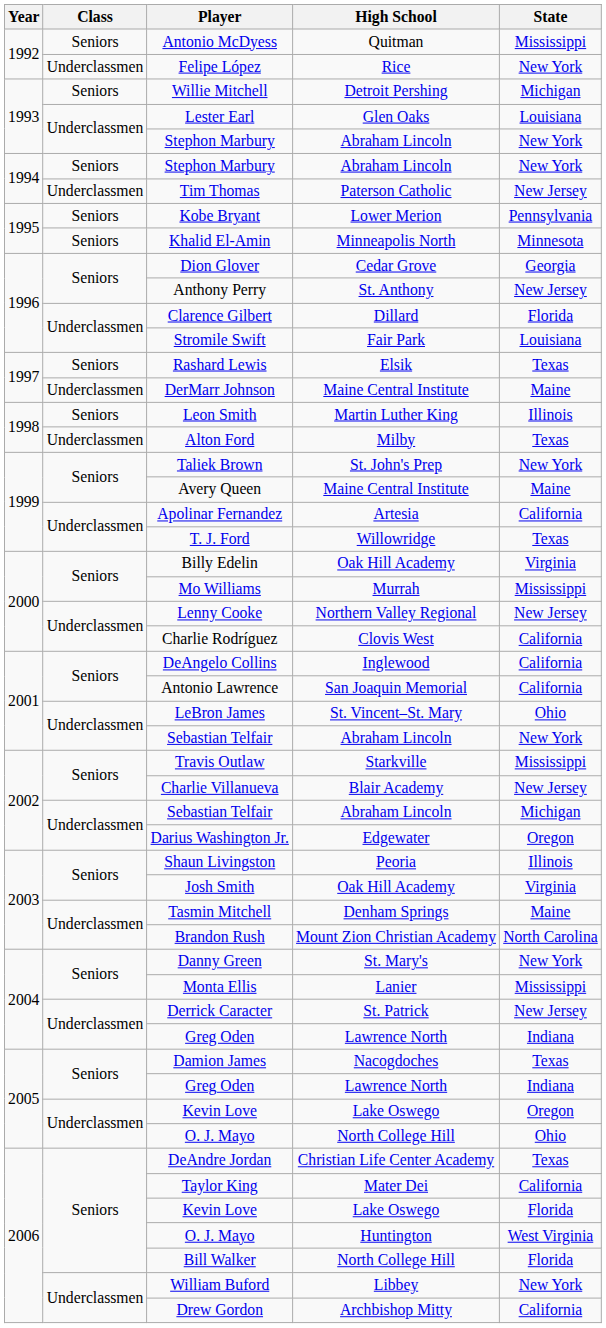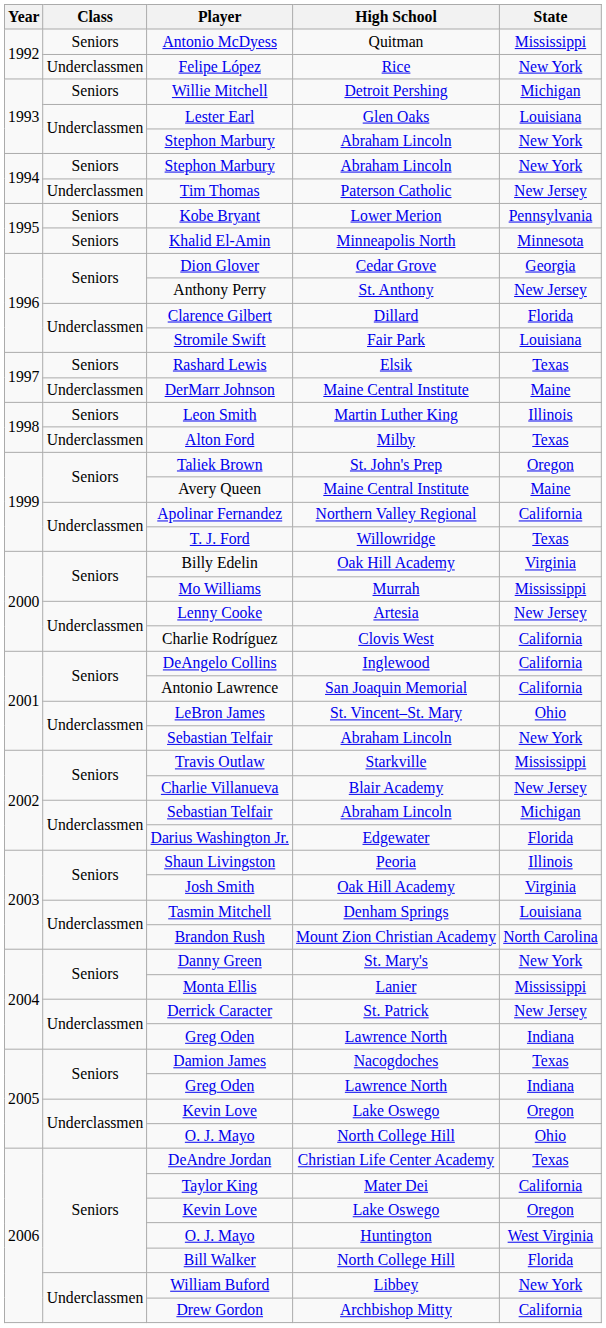 <table class="wikitable sortable" style="text-align:center;">
 <tr>
 <th>Year</th>
 <th>Class</th>
 <th>Player</th>
 <th>High School</th>
 <th>State</th>
 </tr>
 <tr>
 <td rowspan=2>1992</td>
 <td>Seniors</td>
 <td><a href='#'>Antonio McDyess</a></td>
 <td>Quitman</td>
 <td><a href='#'>Mississippi</a></td>
 </tr>
 <tr>
 <td>Underclassmen</td>
 <td><a href='#'>Felipe López</a></td>
 <td><a href='#'>Rice</a></td>
 <td><a href='#'>New York</a></td>
 </tr>
 <tr>
 <td rowspan=3>1993</td>
 <td>Seniors</td>
 <td><a href='#'>Willie Mitchell</a></td>
 <td><a href='#'>Detroit Pershing</a></td>
 <td><a href='#'>Michigan</a></td>
 </tr>
 <tr>
 <td rowspan=2>Underclassmen</td>
 <td><a href='#'>Lester Earl</a></td>
 <td><a href='#'>Glen Oaks</a></td>
 <td><a href='#'>Louisiana</a></td>
 </tr>
 <tr>
 <td><a href='#'>Stephon Marbury</a></td>
 <td><a href='#'>Abraham Lincoln</a></td>
 <td><a href='#'>New York</a></td>
 </tr>
 <tr>
 <td rowspan=2>1994</td>
 <td>Seniors</td>
 <td><a href='#'>Stephon Marbury</a></td>
 <td><a href='#'>Abraham Lincoln</a></td>
 <td><a href='#'>New York</a></td>
 </tr>
 <tr>
 <td>Underclassmen</td>
 <td><a href='#'>Tim Thomas</a></td>
 <td><a href='#'>Paterson Catholic</a></td>
 <td><a href='#'>New Jersey</a></td>
 </tr>
 <tr>
 <td rowspan=2>1995</td>
 <td>Seniors</td>
 <td><a href='#'>Kobe Bryant</a></td>
 <td><a href='#'>Lower Merion</a></td>
 <td><a href='#'>Pennsylvania</a></td>
 </tr>
 <tr>
 <td>Seniors</td>
 <td><a href='#'>Khalid El-Amin</a></td>
 <td><a href='#'>Minneapolis North</a></td>
 <td><a href='#'>Minnesota</a></td>
 </tr>
 <tr>
 <td rowspan=4>1996</td>
 <td rowspan=2>Seniors</td>
 <td><a href='#'>Dion Glover</a></td>
 <td><a href='#'>Cedar Grove</a></td>
 <td><a href='#'>Georgia</a></td>
 </tr>
 <tr>
 <td>Anthony Perry</td>
 <td><a href='#'>St. Anthony</a></td>
 <td><a href='#'>New Jersey</a></td>
 </tr>
 <tr>
 <td rowspan=2>Underclassmen</td>
 <td><a href='#'>Clarence Gilbert</a></td>
 <td><a href='#'>Dillard</a></td>
 <td><a href='#'>Florida</a></td>
 </tr>
 <tr>
 <td><a href='#'>Stromile Swift</a></td>
 <td><a href='#'>Fair Park</a></td>
 <td><a href='#'>Louisiana</a></td>
 </tr>
 <tr>
 <td rowspan=2>1997</td>
 <td>Seniors</td>
 <td><a href='#'>Rashard Lewis</a></td>
 <td><a href='#'>Elsik</a></td>
 <td><a href='#'>Texas</a></td>
 </tr>
 <tr>
 <td>Underclassmen</td>
 <td><a href='#'>DerMarr Johnson</a></td>
 <td><a href='#'>Maine Central Institute</a></td>
 <td><a href='#'>Maine</a></td>
 </tr>
 <tr>
 <td rowspan=2>1998</td>
 <td>Seniors</td>
 <td><a href='#'>Leon Smith</a></td>
 <td><a href='#'>Martin Luther King</a></td>
 <td><a href='#'>Illinois</a></td>
 </tr>
 <tr>
 <td>Underclassmen</td>
 <td><a href='#'>Alton Ford</a></td>
 <td><a href='#'>Milby</a></td>
 <td><a href='#'>Texas</a></td>
 </tr>
 <tr>
 <td rowspan=4>1999</td>
 <td rowspan=2>Seniors</td>
 <td><a href='#'>Taliek Brown</a></td>
 <td><a href='#'>St. John's Prep</a></td>
-<td><a href='#'>New York</a></td>
+<td><a href='#'>Oregon</a></td>
 </tr>
 <tr>
 <td>Avery Queen</td>
 <td><a href='#'>Maine Central Institute</a></td>
 <td><a href='#'>Maine</a></td>
 </tr>
 <tr>
 <td rowspan=2>Underclassmen</td>
 <td><a href='#'>Apolinar Fernandez</a></td>
-<td><a href='#'>Artesia</a></td>
+<td><a href='#'>Northern Valley Regional</a></td>
 <td><a href='#'>California</a></td>
 </tr>
 <tr>
 <td><a href='#'>T. J. Ford</a></td>
 <td><a href='#'>Willowridge</a></td>
 <td><a href='#'>Texas</a></td>
 </tr>
 <tr>
 <td rowspan=4>2000</td>
 <td rowspan=2>Seniors</td>
 <td>Billy Edelin</td>
 <td><a href='#'>Oak Hill Academy</a></td>
 <td><a href='#'>Virginia</a></td>
 </tr>
 <tr>
 <td><a href='#'>Mo Williams</a></td>
 <td><a href='#'>Murrah</a></td>
 <td><a href='#'>Mississippi</a></td>
 </tr>
 <tr>
 <td rowspan=2>Underclassmen</td>
 <td><a href='#'>Lenny Cooke</a></td>
-<td><a href='#'>Northern Valley Regional</a></td>
+<td><a href='#'>Artesia</a></td>
 <td><a href='#'>New Jersey</a></td>
 </tr>
 <tr>
 <td>Charlie Rodríguez</td>
 <td><a href='#'>Clovis West</a></td>
 <td><a href='#'>California</a></td>
 </tr>
 <tr>
 <td rowspan=4>2001</td>
 <td rowspan=2>Seniors</td>
 <td><a href='#'>DeAngelo Collins</a></td>
 <td><a href='#'>Inglewood</a></td>
 <td><a href='#'>California</a></td>
 </tr>
 <tr>
 <td>Antonio Lawrence</td>
 <td><a href='#'>San Joaquin Memorial</a></td>
 <td><a href='#'>California</a></td>
 </tr>
 <tr>
 <td rowspan=2>Underclassmen</td>
 <td><a href='#'>LeBron James</a></td>
 <td><a href='#'>St. Vincent–St. Mary</a></td>
 <td><a href='#'>Ohio</a></td>
 </tr>
 <tr>
 <td><a href='#'>Sebastian Telfair</a></td>
 <td><a href='#'>Abraham Lincoln</a></td>
 <td><a href='#'>New York</a></td>
 </tr>
 <tr>
 <td rowspan=4>2002</td>
 <td rowspan=2>Seniors</td>
 <td><a href='#'>Travis Outlaw</a></td>
 <td><a href='#'>Starkville</a></td>
 <td><a href='#'>Mississippi</a></td>
 </tr>
 <tr>
 <td><a href='#'>Charlie Villanueva</a></td>
 <td><a href='#'>Blair Academy</a></td>
 <td><a href='#'>New Jersey</a></td>
 </tr>
 <tr>
 <td rowspan=2>Underclassmen</td>
 <td><a href='#'>Sebastian Telfair</a></td>
 <td><a href='#'>Abraham Lincoln</a></td>
 <td><a href='#'>Michigan</a></td>
 </tr>
 <tr>
 <td><a href='#'>Darius Washington Jr.</a></td>
 <td><a href='#'>Edgewater</a></td>
-<td><a href='#'>Oregon</a></td>
+<td><a href='#'>Florida</a></td>
 </tr>
 <tr>
 <td rowspan=4>2003</td>
 <td rowspan=2>Seniors</td>
 <td><a href='#'>Shaun Livingston</a></td>
 <td><a href='#'>Peoria</a></td>
 <td><a href='#'>Illinois</a></td>
 </tr>
 <tr>
 <td><a href='#'>Josh Smith</a></td>
 <td><a href='#'>Oak Hill Academy</a></td>
 <td><a href='#'>Virginia</a></td>
 </tr>
 <tr>
 <td rowspan=2>Underclassmen</td>
 <td><a href='#'>Tasmin Mitchell</a></td>
 <td><a href='#'>Denham Springs</a></td>
-<td><a href='#'>Maine</a></td>
+<td><a href='#'>Louisiana</a></td>
 </tr>
 <tr>
 <td><a href='#'>Brandon Rush</a></td>
 <td><a href='#'>Mount Zion Christian Academy</a></td>
 <td><a href='#'>North Carolina</a></td>
 </tr>
 <tr>
 <td rowspan=4>2004</td>
 <td rowspan=2>Seniors</td>
 <td><a href='#'>Danny Green</a></td>
 <td><a href='#'>St. Mary's</a></td>
 <td><a href='#'>New York</a></td>
 </tr>
 <tr>
 <td><a href='#'>Monta Ellis</a></td>
 <td><a href='#'>Lanier</a></td>
 <td><a href='#'>Mississippi</a></td>
 </tr>
 <tr>
 <td rowspan=2>Underclassmen</td>
 <td><a href='#'>Derrick Caracter</a></td>
 <td><a href='#'>St. Patrick</a></td>
 <td><a href='#'>New Jersey</a></td>
 </tr>
 <tr>
 <td><a href='#'>Greg Oden</a></td>
 <td><a href='#'>Lawrence North</a></td>
 <td><a href='#'>Indiana</a></td>
 </tr>
 <tr>
 <td rowspan=4>2005</td>
 <td rowspan=2>Seniors</td>
 <td><a href='#'>Damion James</a></td>
 <td><a href='#'>Nacogdoches</a></td>
 <td><a href='#'>Texas</a></td>
 </tr>
 <tr>
 <td><a href='#'>Greg Oden</a></td>
 <td><a href='#'>Lawrence North</a></td>
 <td><a href='#'>Indiana</a></td>
 </tr>
 <tr>
 <td rowspan=2>Underclassmen</td>
 <td><a href='#'>Kevin Love</a></td>
 <td><a href='#'>Lake Oswego</a></td>
 <td><a href='#'>Oregon</a></td>
 </tr>
 <tr>
 <td><a href='#'>O. J. Mayo</a></td>
 <td><a href='#'>North College Hill</a></td>
 <td><a href='#'>Ohio</a></td>
 </tr>
 <tr>
 <td rowspan=7>2006</td>
 <td rowspan=5>Seniors</td>
 <td><a href='#'>DeAndre Jordan</a></td>
 <td><a href='#'>Christian Life Center Academy</a></td>
 <td><a href='#'>Texas</a></td>
 </tr>
 <tr>
 <td><a href='#'>Taylor King</a></td>
 <td><a href='#'>Mater Dei</a></td>
 <td><a href='#'>California</a></td>
 </tr>
 <tr>
 <td><a href='#'>Kevin Love</a></td>
 <td><a href='#'>Lake Oswego</a></td>
-<td><a href='#'>Florida</a></td>
+<td><a href='#'>Oregon</a></td>
 </tr>
 <tr>
 <td><a href='#'>O. J. Mayo</a></td>
 <td><a href='#'>Huntington</a></td>
 <td><a href='#'>West Virginia</a></td>
 </tr>
 <tr>
 <td><a href='#'>Bill Walker</a></td>
 <td><a href='#'>North College Hill</a></td>
 <td><a href='#'>Florida</a></td>
 </tr>
 <tr>
 <td rowspan=2>Underclassmen</td>
 <td><a href='#'>William Buford</a></td>
 <td><a href='#'>Libbey</a></td>
 <td><a href='#'>New York</a></td>
 </tr>
 <tr>
 <td><a href='#'>Drew Gordon</a></td>
 <td><a href='#'>Archbishop Mitty</a></td>
 <td><a href='#'>California</a></td>
 </tr>
 </table>
